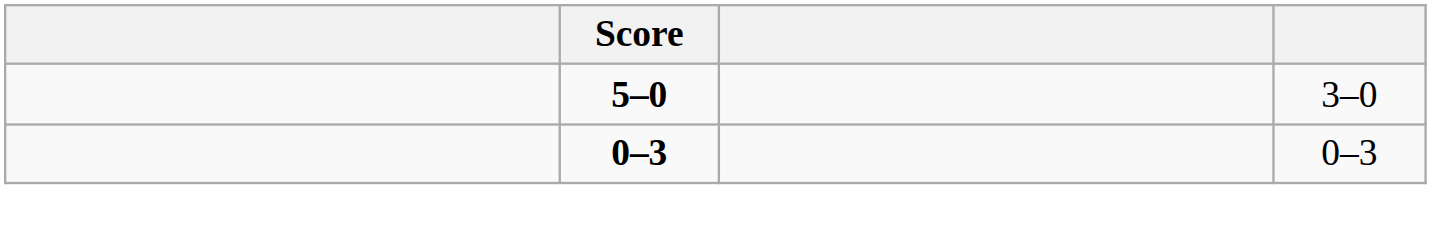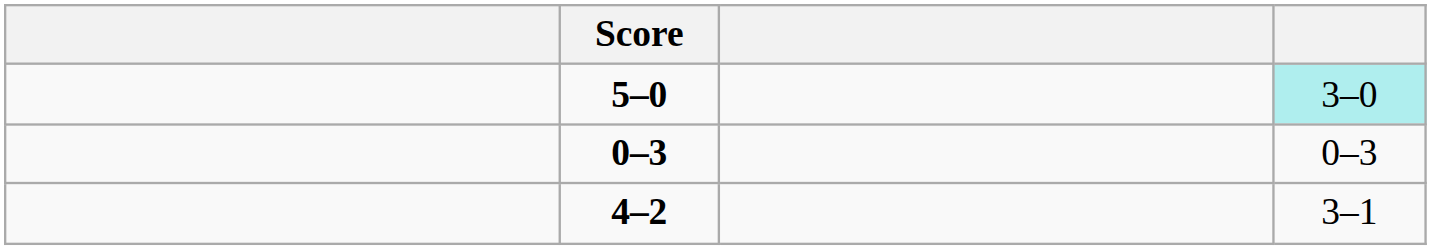 <table class="wikitable" style="text-align: center; ">
 <tr>
 <th align="right" width="270"></th>
 <th width="65">Score</th>
 <th align="left" width="270"></th>
 <th width="65"></th>
 </tr>
 <tr>
 <td align="left"><strong></strong></td>
 <td><strong>5–0</strong></td>
 <td align="left"></td>
-<td>3–0 <strong></strong></td>
+<td style="background: paleturquoise;">3–0 <strong></strong></td>
 </tr>
 <tr>
 <td align="left"></td>
 <td><strong>0–3</strong></td>
 <td align="left"><strong></strong></td>
 <td>0–3 <strong></strong></td>
 </tr>
+<tr>
+<td align="left"><strong></strong></td>
+<td><strong>4–2</strong></td>
+<td align="left"></td>
+<td>3–1 <strong></strong></td>
+</tr>
 </table>
